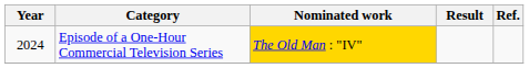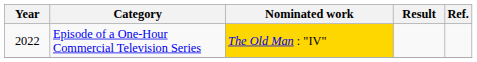 <table class=wikitable>
 <tr>
 <th scope="col" style="width:5em;">Year</th>
 <th scope="col" style="width:26em;">Category</th>
 <th scope="col" style="width:25em;">Nominated work</th>
 <th scope="col" style="width:5em;">Result</th>
 <th>Ref.</th>
 </tr>
 <tr>
-<td style="text-align:center;">2024</td>
+<td style="text-align:center;">2022</td>
 <td><a href='#'>Episode of a One-Hour Commercial Television Series</a></td>
 <td style="background: gold;"><em><a href='#'>The Old Man</a></em> : "IV"</td>
 <td></td>
 <td></td>
 </tr>
 <tr>
 </tr>
 </table>
